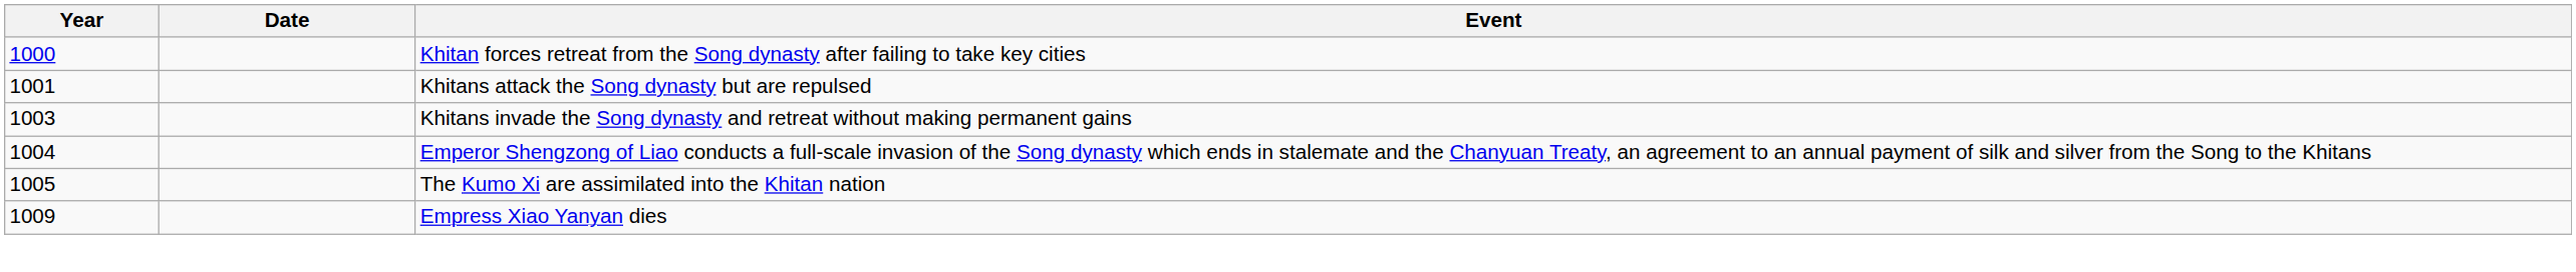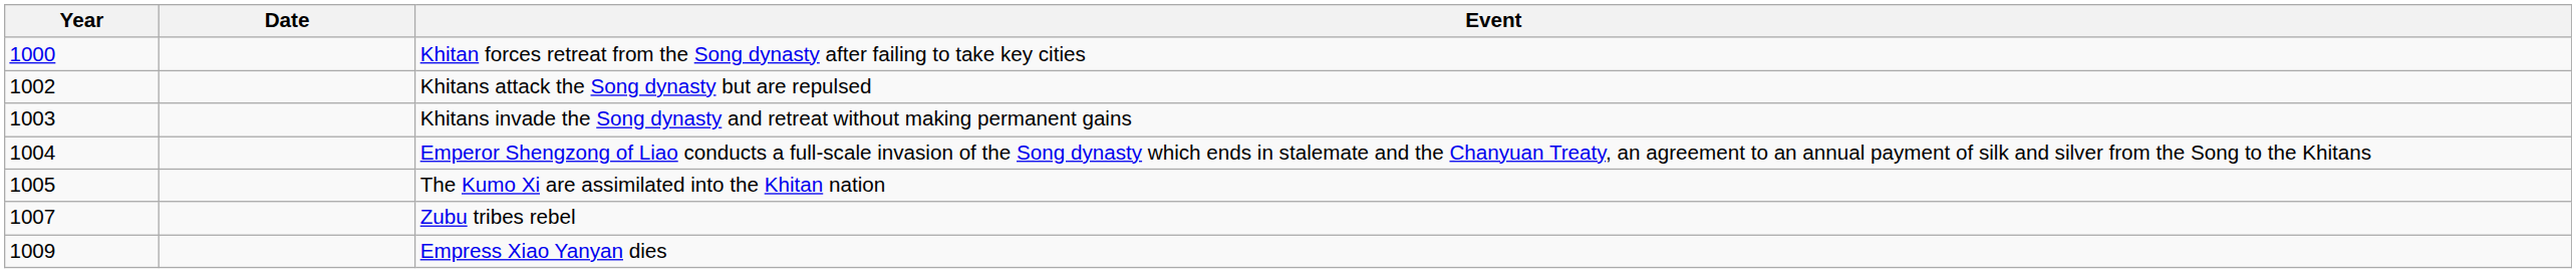 <table class="wikitable" width="100%">
 <tr>
 <th style="width:6%">Year</th>
 <th style="width:10%">Date</th>
 <th>Event</th>
 </tr>
 <tr>
 <td><a href='#'>1000</a></td>
 <td></td>
 <td><a href='#'>Khitan</a> forces retreat from the <a href='#'>Song dynasty</a> after failing to take key cities</td>
 </tr>
 <tr>
-<td>1001</td>
+<td>1002</td>
 <td></td>
 <td>Khitans attack the <a href='#'>Song dynasty</a> but are repulsed</td>
 </tr>
 <tr>
 <td>1003</td>
 <td></td>
 <td>Khitans invade the <a href='#'>Song dynasty</a> and retreat without making permanent gains</td>
 </tr>
 <tr>
 <td>1004</td>
 <td></td>
 <td><a href='#'>Emperor Shengzong of Liao</a> conducts a full-scale invasion of the <a href='#'>Song dynasty</a> which ends in stalemate and the <a href='#'>Chanyuan Treaty</a>, an agreement to an annual payment of silk and silver from the Song to the Khitans</td>
 </tr>
 <tr>
 <td>1005</td>
 <td></td>
 <td>The <a href='#'>Kumo Xi</a> are assimilated into the <a href='#'>Khitan</a> nation</td>
 </tr>
 <tr>
+<td>1007</td>
+<td></td>
+<td><a href='#'>Zubu</a> tribes rebel</td>
+</tr>
+<tr>
 <td>1009</td>
 <td></td>
 <td><a href='#'>Empress Xiao Yanyan</a> dies</td>
 </tr>
 </table>
